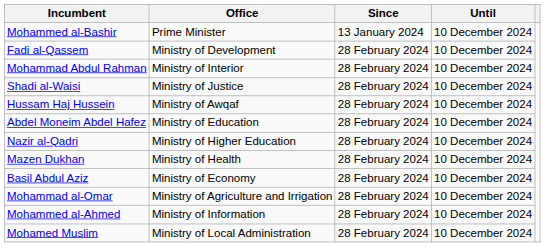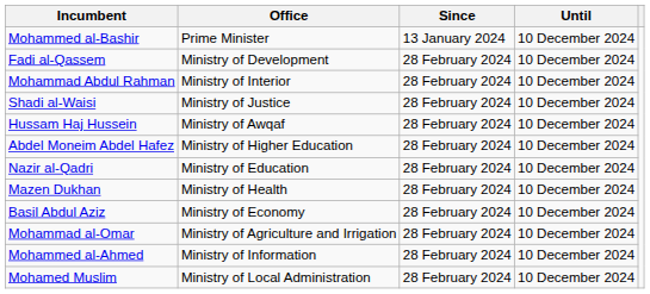 <table class="wikitable">
 <tr>
 <th>Incumbent</th>
 <th>Office</th>
 <th>Since</th>
 <th>Until</th>
 <th></th>
 </tr>
 <tr>
 <td><a href='#'>Mohammed al-Bashir</a></td>
 <td>Prime Minister</td>
 <td>13 January 2024</td>
 <td>10 December 2024</td>
 <td rowspan="12"></td>
 </tr>
 <tr>
 <td><a href='#'>Fadi al-Qassem</a></td>
 <td>Ministry of Development</td>
 <td>28 February 2024</td>
 <td>10 December 2024</td>
 </tr>
 <tr>
 <td><a href='#'>Mohammad Abdul Rahman</a></td>
 <td>Ministry of Interior</td>
 <td>28 February 2024</td>
 <td>10 December 2024</td>
 </tr>
 <tr>
 <td><a href='#'>Shadi al-Waisi</a></td>
 <td>Ministry of Justice</td>
 <td>28 February 2024</td>
 <td>10 December 2024</td>
 </tr>
 <tr>
 <td><a href='#'>Hussam Haj Hussein</a></td>
 <td>Ministry of Awqaf</td>
 <td>28 February 2024</td>
 <td>10 December 2024</td>
 </tr>
 <tr>
 <td><a href='#'>Abdel Moneim Abdel Hafez</a></td>
-<td>Ministry of Education</td>
+<td>Ministry of Higher Education</td>
 <td>28 February 2024</td>
 <td>10 December 2024</td>
 </tr>
 <tr>
 <td><a href='#'>Nazir al-Qadri</a></td>
-<td>Ministry of Higher Education</td>
+<td>Ministry of Education</td>
 <td>28 February 2024</td>
 <td>10 December 2024</td>
 </tr>
 <tr>
 <td><a href='#'>Mazen Dukhan</a></td>
 <td>Ministry of Health</td>
 <td>28 February 2024</td>
 <td>10 December 2024</td>
 </tr>
 <tr>
 <td><a href='#'>Basil Abdul Aziz</a></td>
 <td>Ministry of Economy</td>
 <td>28 February 2024</td>
 <td>10 December 2024</td>
 </tr>
 <tr>
 <td><a href='#'>Mohammad al-Omar</a></td>
 <td>Ministry of Agriculture and Irrigation</td>
 <td>28 February 2024</td>
 <td>10 December 2024</td>
 </tr>
 <tr>
 <td><a href='#'>Mohammed al-Ahmed</a></td>
 <td>Ministry of Information</td>
 <td>28 February 2024</td>
 <td>10 December 2024</td>
 </tr>
 <tr>
 <td><a href='#'>Mohamed Muslim</a></td>
 <td>Ministry of Local Administration</td>
 <td>28 February 2024</td>
 <td>10 December 2024</td>
 </tr>
 </table>
